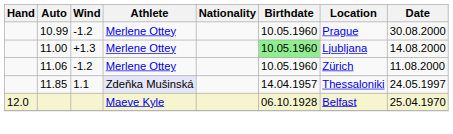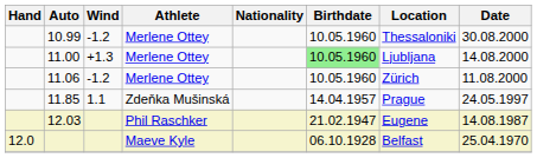 <table class="wikitable">
 <tr>
 <th>Hand</th>
 <th>Auto</th>
 <th>Wind</th>
 <th>Athlete</th>
 <th>Nationality</th>
 <th>Birthdate</th>
 <th>Location</th>
 <th>Date</th>
 </tr>
 <tr>
 <td></td>
 <td>10.99</td>
 <td>-1.2</td>
 <td><a href='#'>Merlene Ottey</a></td>
 <td></td>
 <td>10.05.1960</td>
-<td><a href='#'>Prague</a></td>
+<td><a href='#'>Thessaloniki</a></td>
 <td>30.08.2000</td>
 </tr>
 <tr>
 <td></td>
 <td>11.00</td>
 <td>+1.3</td>
 <td><a href='#'>Merlene Ottey</a></td>
 <td></td>
 <td style="background: lightgreen;">10.05.1960</td>
 <td><a href='#'>Ljubljana</a></td>
 <td>14.08.2000</td>
 </tr>
 <tr>
 <td></td>
 <td>11.06</td>
 <td>-1.2</td>
 <td><a href='#'>Merlene Ottey</a></td>
 <td></td>
 <td>10.05.1960</td>
 <td><a href='#'>Zürich</a></td>
 <td>11.08.2000</td>
 </tr>
 <tr>
 <td></td>
 <td>11.85</td>
 <td>1.1</td>
-<td style="background: lavender;">Zdeňka Mušinská</td>
+<td>Zdeňka Mušinská</td>
 <td></td>
 <td>14.04.1957</td>
-<td><a href='#'>Thessaloniki</a></td>
+<td><a href='#'>Prague</a></td>
 <td>24.05.1997</td>
+</tr>
+<tr bgcolor=#f6F5CE>
+<td></td>
+<td>12.03</td>
+<td></td>
+<td><a href='#'>Phil Raschker</a></td>
+<td></td>
+<td>21.02.1947</td>
+<td><a href='#'>Eugene</a></td>
+<td>14.08.1987</td>
 </tr>
 <tr bgcolor=#f6F5CE>
 <td>12.0</td>
 <td></td>
 <td></td>
 <td><a href='#'>Maeve Kyle</a></td>
 <td></td>
 <td>06.10.1928</td>
 <td><a href='#'>Belfast</a></td>
 <td>25.04.1970</td>
 </tr>
 <tr>
 </tr>
 </table>
